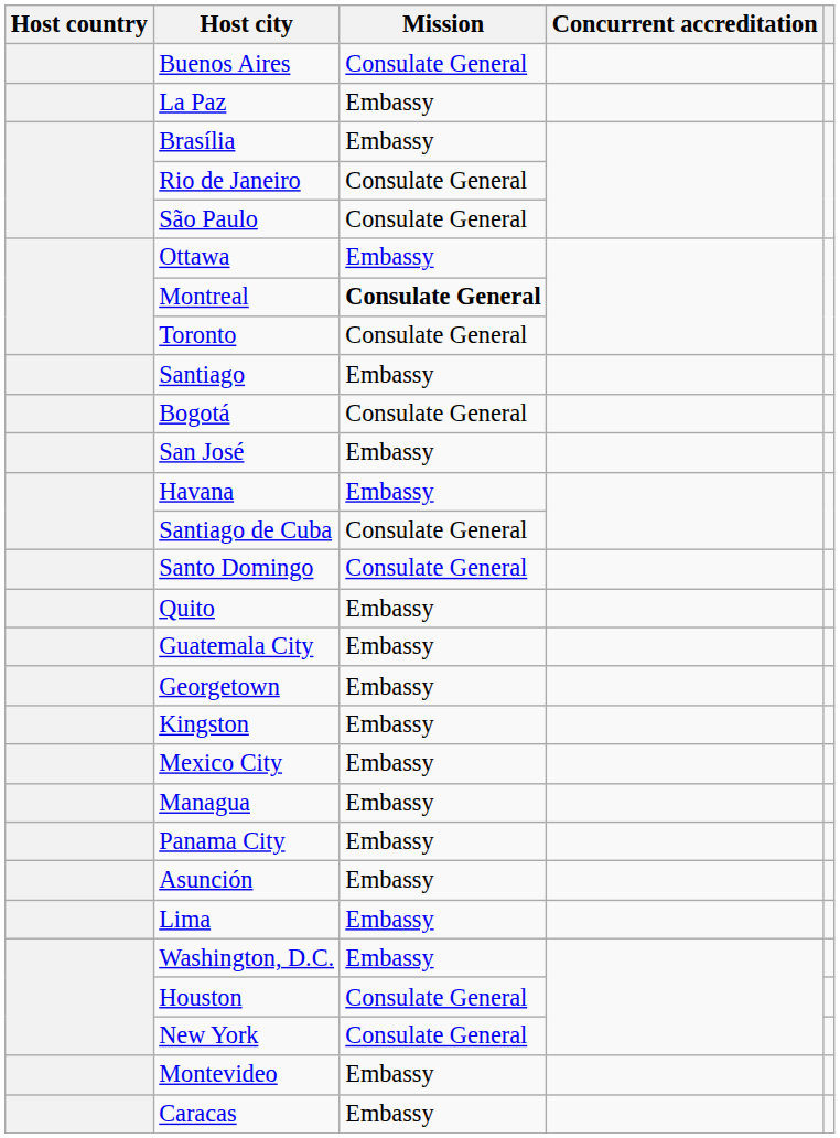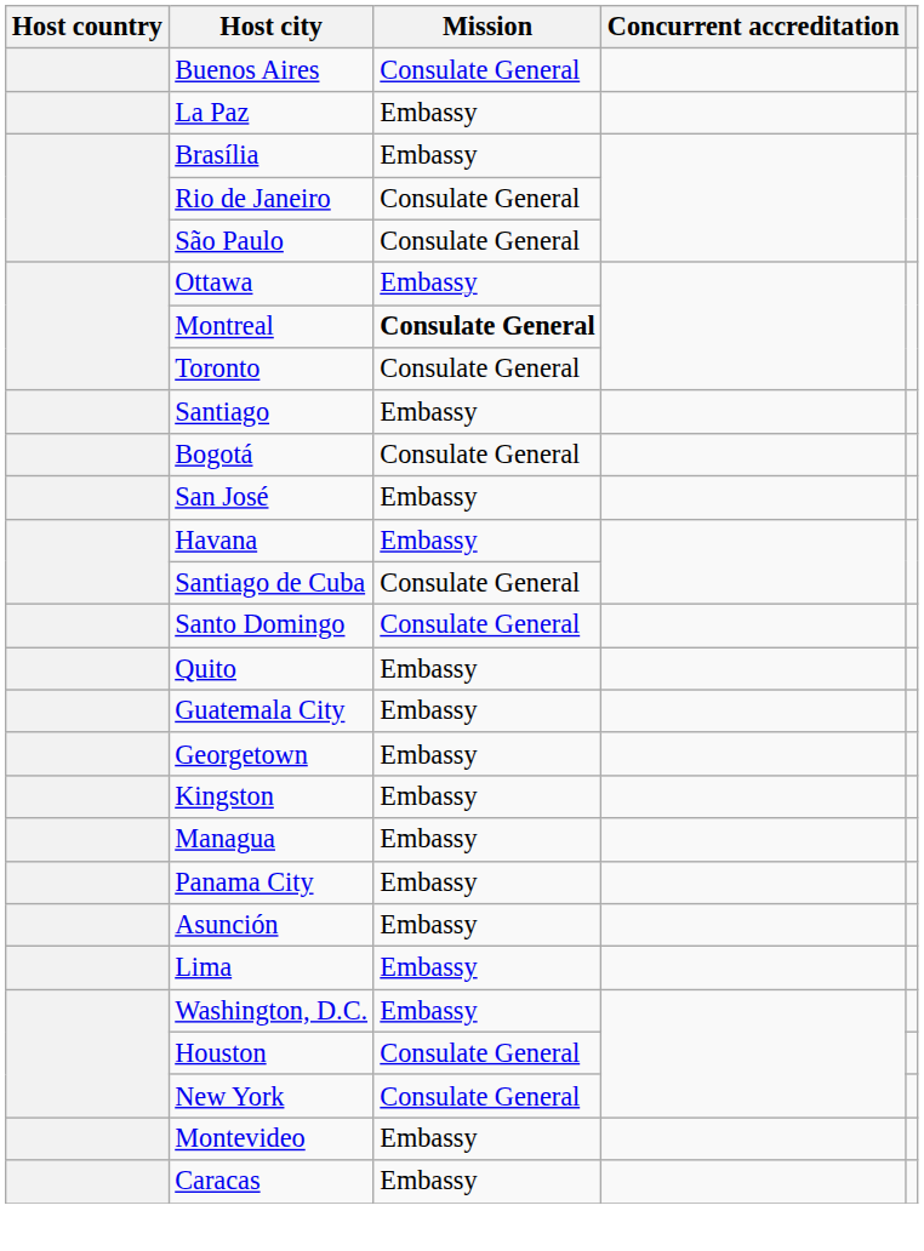 <table class="wikitable plainrowheaders">
 <tr>
 <th scope="col">Host country</th>
 <th scope="col">Host city</th>
 <th scope="col">Mission</th>
 <th scope="col">Concurrent accreditation</th>
 <th scope="col"></th>
 </tr>
 <tr>
 <th scope="row"></th>
 <td><a href='#'>Buenos Aires</a></td>
 <td><a href='#'>Consulate General</a></td>
 <td></td>
 <td></td>
 </tr>
 <tr>
 <th scope="row"></th>
 <td><a href='#'>La Paz</a></td>
 <td>Embassy</td>
 <td></td>
 <td></td>
 </tr>
 <tr>
 <th rowspan="3" scope="row"></th>
 <td><a href='#'>Brasília</a></td>
 <td>Embassy</td>
 <td rowspan="3"></td>
 <td rowspan="3"></td>
 </tr>
 <tr>
 <td><a href='#'>Rio de Janeiro</a></td>
 <td>Consulate General</td>
 </tr>
 <tr>
 <td><a href='#'>São Paulo</a></td>
 <td>Consulate General</td>
 </tr>
 <tr>
 <th rowspan="3" scope="row"></th>
 <td><a href='#'>Ottawa</a></td>
 <td><a href='#'>Embassy</a></td>
 <td rowspan="3"></td>
 <td rowspan="3"></td>
 </tr>
 <tr>
 <td><a href='#'>Montreal</a></td>
 <td><strong>Consulate General</strong></td>
 </tr>
 <tr>
 <td><a href='#'>Toronto</a></td>
 <td>Consulate General</td>
 </tr>
 <tr>
 <th scope="row"></th>
 <td><a href='#'>Santiago</a></td>
 <td>Embassy</td>
 <td></td>
 <td></td>
 </tr>
 <tr>
 <th scope="row"></th>
 <td><a href='#'>Bogotá</a></td>
 <td>Consulate General</td>
 <td></td>
 <td></td>
 </tr>
 <tr>
 <th scope="row"></th>
 <td><a href='#'>San José</a></td>
 <td>Embassy</td>
 <td></td>
 <td></td>
 </tr>
 <tr>
 <th rowspan="2" scope="row"></th>
 <td><a href='#'>Havana</a></td>
 <td><a href='#'>Embassy</a></td>
 <td rowspan="2"></td>
 <td rowspan="2"></td>
 </tr>
 <tr>
 <td><a href='#'>Santiago de Cuba</a></td>
 <td>Consulate General</td>
 </tr>
 <tr>
 <th scope="row"></th>
 <td><a href='#'>Santo Domingo</a></td>
 <td><a href='#'>Consulate General</a></td>
 <td></td>
 <td></td>
 </tr>
 <tr>
 <th scope="row"></th>
 <td><a href='#'>Quito</a></td>
 <td>Embassy</td>
 <td></td>
 <td></td>
 </tr>
 <tr>
 <th scope="row"></th>
 <td><a href='#'>Guatemala City</a></td>
 <td>Embassy</td>
 <td></td>
 <td></td>
 </tr>
 <tr>
 <th scope="row"></th>
 <td><a href='#'>Georgetown</a></td>
 <td>Embassy</td>
 <td></td>
 <td></td>
 </tr>
 <tr>
 <th scope="row"></th>
 <td><a href='#'>Kingston</a></td>
 <td>Embassy</td>
 <td></td>
 <td></td>
 </tr>
 <tr>
 <th scope="row"></th>
-<td><a href='#'>Mexico City</a></td>
-<td>Embassy</td>
-<td></td>
-<td></td>
-</tr>
-<tr>
-<th scope="row"></th>
 <td><a href='#'>Managua</a></td>
 <td>Embassy</td>
 <td></td>
 <td></td>
 </tr>
 <tr>
 <th scope="row"></th>
 <td><a href='#'>Panama City</a></td>
 <td>Embassy</td>
 <td></td>
 <td></td>
 </tr>
 <tr>
 <th scope="row"></th>
 <td><a href='#'>Asunción</a></td>
 <td>Embassy</td>
 <td></td>
 <td></td>
 </tr>
 <tr>
 <th scope="row"></th>
 <td><a href='#'>Lima</a></td>
 <td><a href='#'>Embassy</a></td>
 <td></td>
 <td></td>
 </tr>
 <tr>
 <th scope="row" rowspan="3"></th>
 <td><a href='#'>Washington, D.C.</a></td>
 <td><a href='#'>Embassy</a></td>
 <td rowspan="3"></td>
 <td></td>
 </tr>
 <tr>
 <td><a href='#'>Houston</a></td>
 <td><a href='#'>Consulate General</a></td>
 <td></td>
 </tr>
 <tr>
 <td><a href='#'>New York</a></td>
 <td><a href='#'>Consulate General</a></td>
 <td></td>
 </tr>
 <tr>
 <th scope="row"></th>
 <td><a href='#'>Montevideo</a></td>
 <td>Embassy</td>
 <td></td>
 <td></td>
 </tr>
 <tr>
 <th scope="row"></th>
 <td><a href='#'>Caracas</a></td>
 <td>Embassy</td>
 <td></td>
 <td></td>
 </tr>
 </table>
